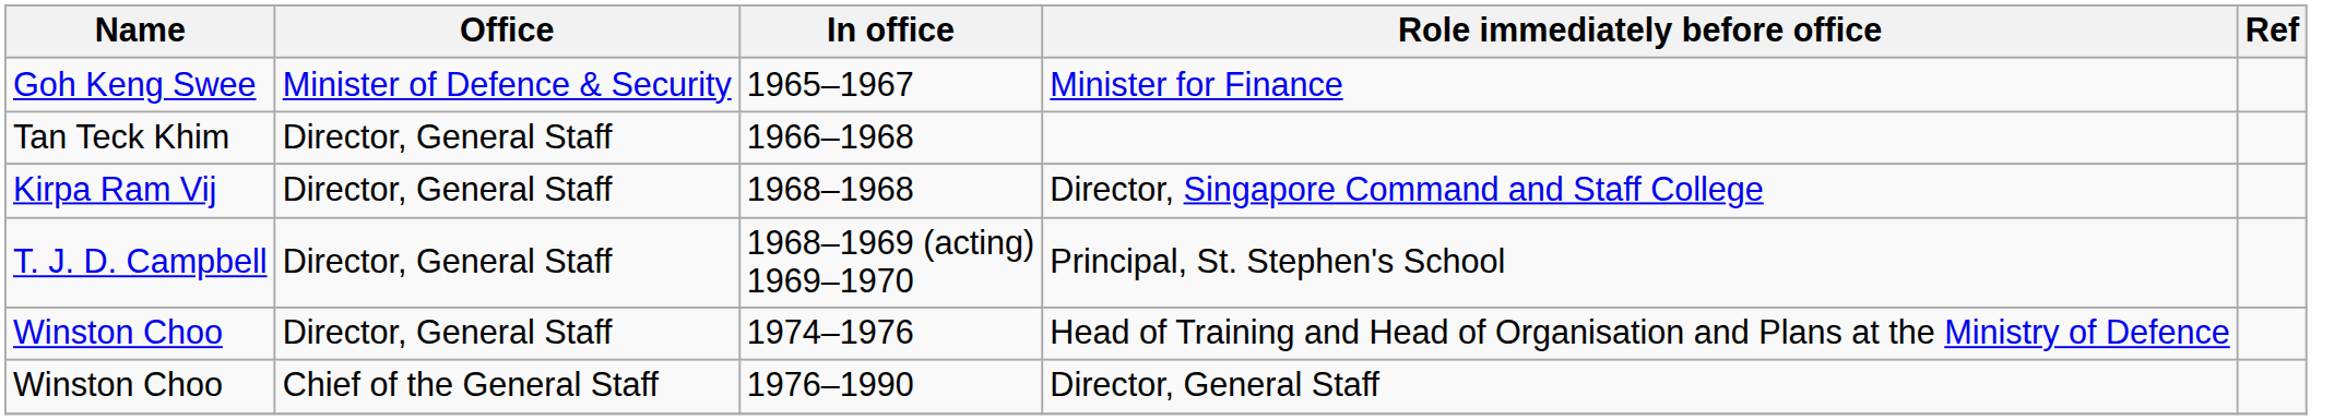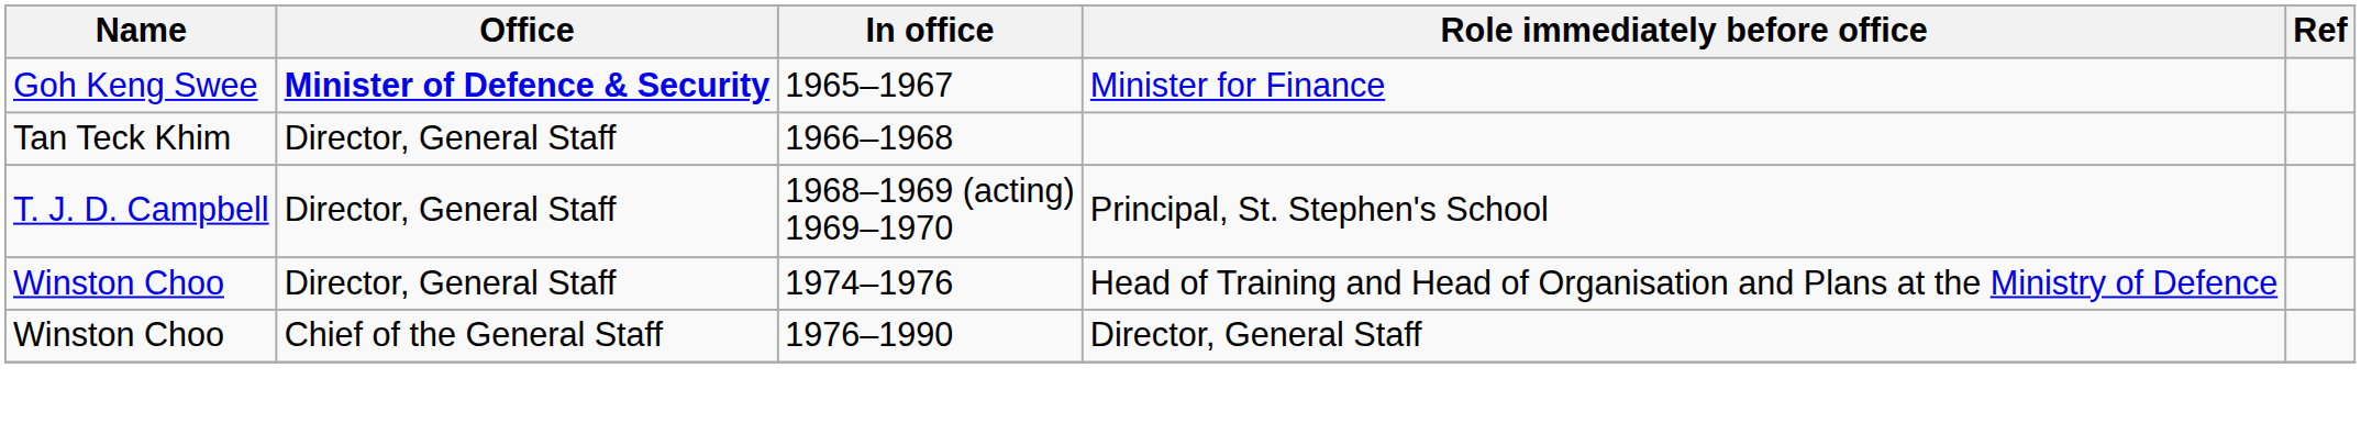 <table class="wikitable">
 <tr>
 <th>Name</th>
 <th>Office</th>
 <th>In office</th>
 <th>Role immediately before office</th>
 <th>Ref</th>
 </tr>
 <tr>
 <td><a href='#'>Goh Keng Swee</a></td>
-<td><a href='#'>Minister of Defence & Security</a></td>
+<td><strong><a href='#'>Minister of Defence & Security</a></strong></td>
 <td>1965–1967</td>
 <td><a href='#'>Minister for Finance</a></td>
 <td></td>
 </tr>
 <tr>
 <td>Tan Teck Khim</td>
 <td>Director, General Staff</td>
 <td>1966–1968</td>
 <td></td>
-<td></td>
-</tr>
-<tr>
-<td><a href='#'>Kirpa Ram Vij</a></td>
-<td>Director, General Staff</td>
-<td>1968–1968</td>
-<td>Director, <a href='#'>Singapore Command and Staff College</a></td>
 <td></td>
 </tr>
 <tr>
 <td><a href='#'>T. J. D. Campbell</a></td>
 <td>Director, General Staff</td>
 <td>1968–1969 (acting)<br>1969–1970</td>
 <td>Principal, St. Stephen's School</td>
 <td></td>
 </tr>
 <tr>
 <td><a href='#'>Winston Choo</a></td>
 <td>Director, General Staff</td>
 <td>1974–1976</td>
 <td>Head of Training and Head of Organisation and Plans at the <a href='#'>Ministry of Defence</a></td>
 <td></td>
 </tr>
 <tr>
 <td>Winston Choo</td>
 <td>Chief of the General Staff</td>
 <td>1976–1990</td>
 <td>Director, General Staff</td>
 <td></td>
 </tr>
 <tr>
 </tr>
 </table>
